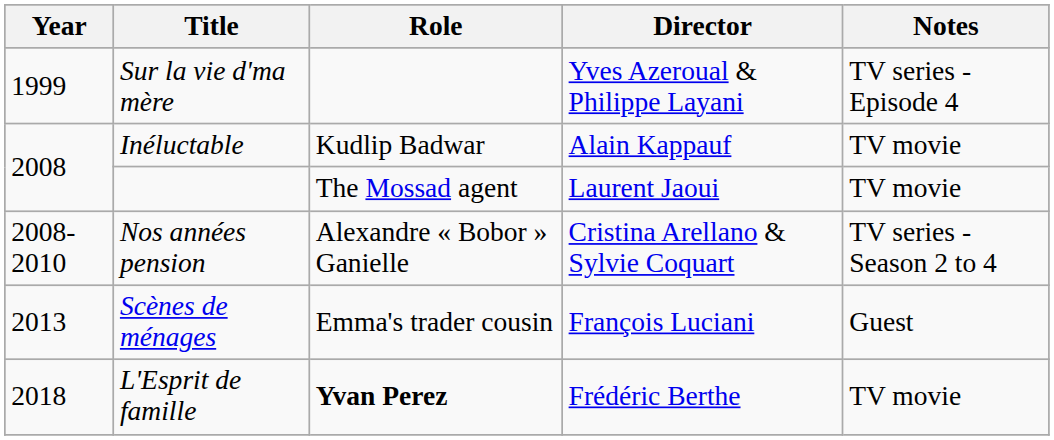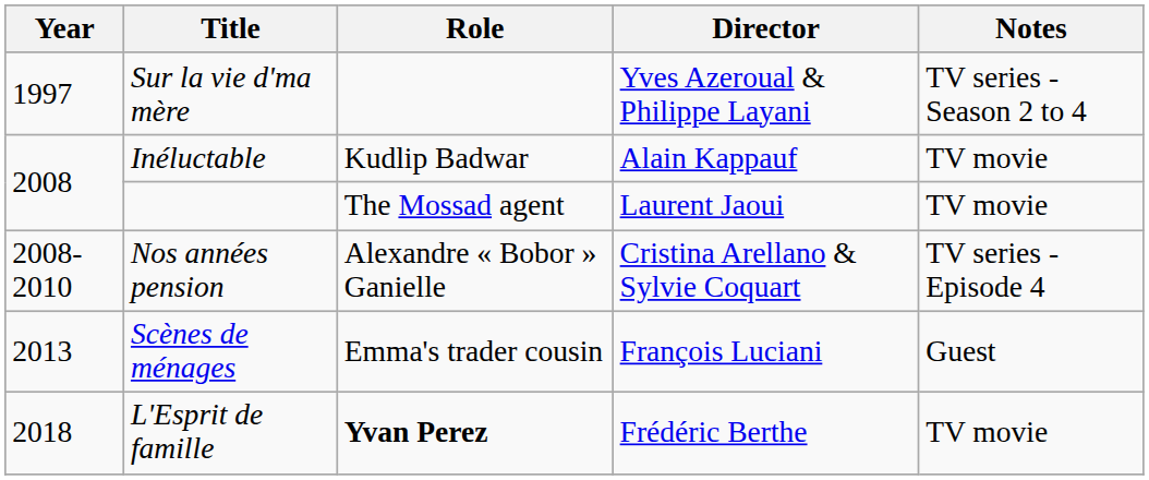 <table class="wikitable sortable">
 <tr>
 <th>Year</th>
 <th>Title</th>
 <th>Role</th>
 <th>Director</th>
 <th class="unsortable">Notes</th>
 </tr>
 <tr>
-<td>1999</td>
+<td>1997</td>
 <td><em>Sur la vie d'ma mère</em></td>
 <td></td>
 <td><a href='#'>Yves Azeroual</a> & <a href='#'>Philippe Layani</a></td>
-<td>TV series - Episode 4</td>
+<td>TV series -Season 2 to 4</td>
 </tr>
 <tr>
 <td rowspan=2>2008</td>
 <td><em>Inéluctable</em></td>
 <td>Kudlip Badwar</td>
 <td><a href='#'>Alain Kappauf</a></td>
 <td>TV movie</td>
 </tr>
 <tr>
 <td><em></em></td>
 <td>The <a href='#'>Mossad</a> agent</td>
 <td><a href='#'>Laurent Jaoui</a></td>
 <td>TV movie</td>
 </tr>
 <tr>
 <td>2008-2010</td>
 <td><em>Nos années pension</em></td>
 <td>Alexandre « Bobor » Ganielle</td>
 <td><a href='#'>Cristina Arellano</a> & <a href='#'>Sylvie Coquart</a></td>
-<td>TV series -Season 2 to 4</td>
+<td>TV series - Episode 4</td>
 </tr>
 <tr>
 <td>2013</td>
 <td><em><a href='#'>Scènes de ménages</a></em></td>
 <td>Emma's trader cousin</td>
 <td><a href='#'>François Luciani</a></td>
 <td>Guest</td>
 </tr>
 <tr>
 <td>2018</td>
 <td><em>L'Esprit de famille</em></td>
 <td><strong>Yvan Perez</strong></td>
 <td><a href='#'>Frédéric Berthe</a></td>
 <td>TV movie</td>
 </tr>
 </table>
